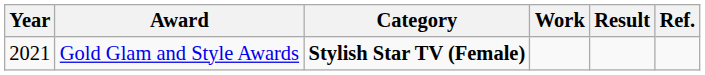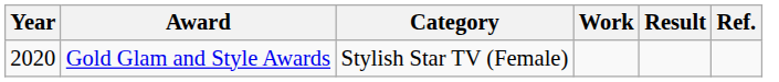 <table class="wikitable">
 <tr>
 <th>Year</th>
 <th>Award</th>
 <th>Category</th>
 <th>Work</th>
 <th>Result</th>
 <th>Ref.</th>
 </tr>
 <tr>
-<td>2021</td>
+<td>2020</td>
 <td><a href='#'>Gold Glam and Style Awards</a></td>
-<td><strong>Stylish Star TV (Female)</strong></td>
+<td>Stylish Star TV (Female)</td>
 <td></td>
 <td></td>
 <td></td>
 </tr>
 </table>
